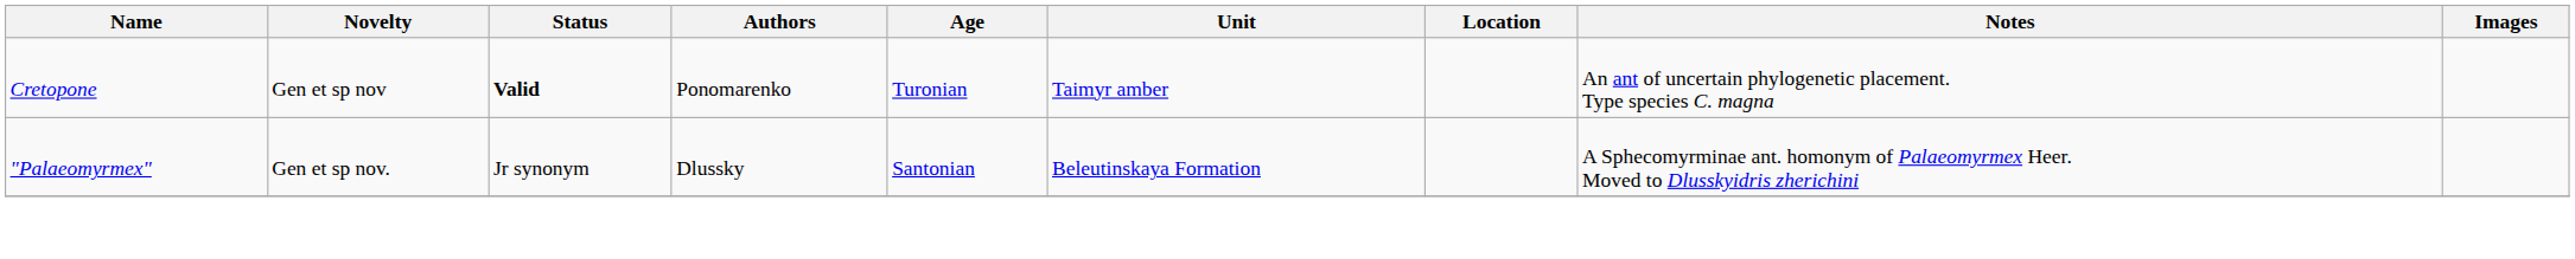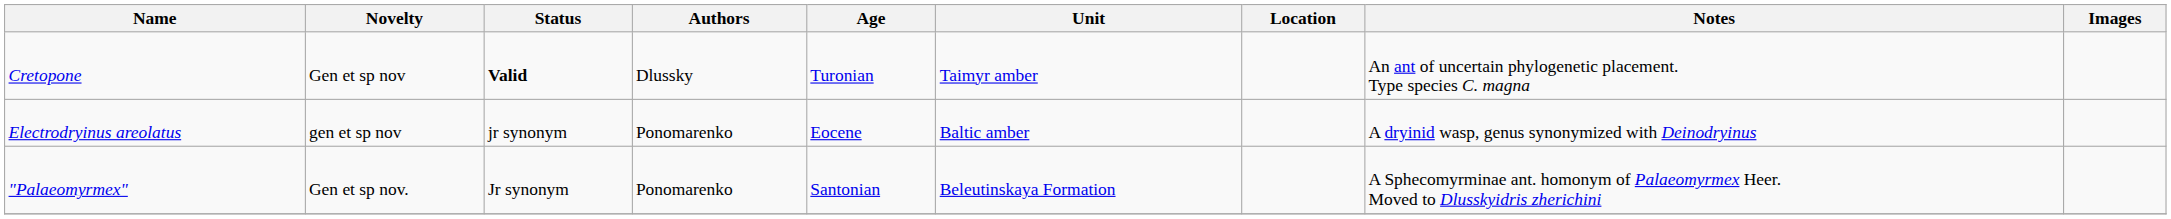 <table class="wikitable sortable" align="center" width="100%">
 <tr>
 <th>Name</th>
 <th>Novelty</th>
 <th>Status</th>
 <th>Authors</th>
 <th>Age</th>
 <th>Unit</th>
 <th>Location</th>
 <th>Notes</th>
 <th>Images</th>
 </tr>
 <tr>
 <td><br><em><a href='#'>Cretopone</a></em></td>
 <td><br>Gen et sp nov</td>
 <td><strong><br>Valid</strong></td>
-<td><br>Ponomarenko</td>
+<td><br>Dlussky</td>
 <td><br><a href='#'>Turonian</a></td>
 <td><br><a href='#'>Taimyr amber</a></td>
 <td><br></td>
 <td><br>An <a href='#'>ant</a> of uncertain phylogenetic placement. <br>Type species <em>C. magna</em></td>
 <td><br></td>
 </tr>
 <tr>
+<td><br><em><a href='#'>Electrodryinus areolatus</a></em></td>
+<td><br>gen et sp nov</td>
+<td><br>jr synonym</td>
+<td><br>Ponomarenko</td>
+<td><br><a href='#'>Eocene</a></td>
+<td><br><a href='#'>Baltic amber</a></td>
+<td><br></td>
+<td><br>A <a href='#'>dryinid</a> wasp, genus synonymized with <em><a href='#'>Deinodryinus</a></em></td>
+<td><br></td>
+</tr>
+<tr>
 <td><br><em><a href='#'>"Palaeomyrmex"</a></em></td>
 <td><br>Gen et sp nov.</td>
 <td><br>Jr synonym</td>
-<td><br>Dlussky</td>
+<td><br>Ponomarenko</td>
 <td><br><a href='#'>Santonian</a></td>
 <td><br><a href='#'>Beleutinskaya Formation</a></td>
 <td><br></td>
 <td><br>A Sphecomyrminae ant. homonym of <em><a href='#'>Palaeomyrmex</a></em> Heer.<br> Moved to <em><a href='#'>Dlusskyidris zherichini</a></em></td>
 <td><br></td>
 </tr>
 <tr>
 </tr>
 </table>
